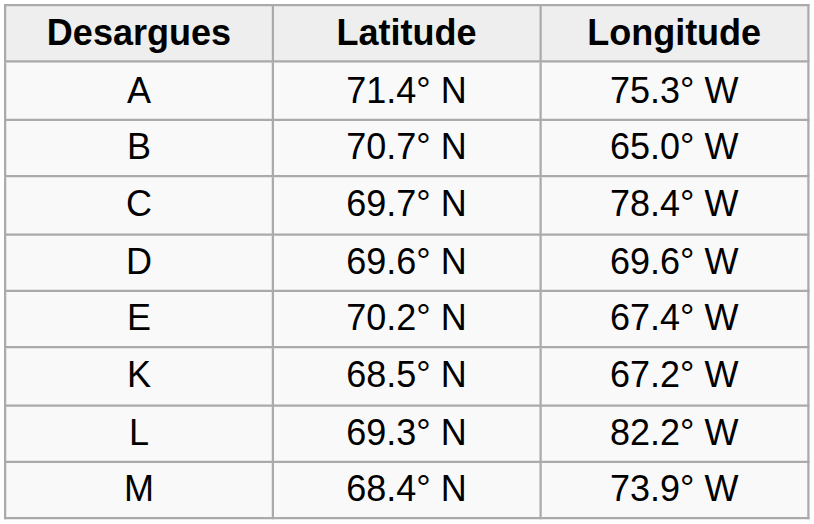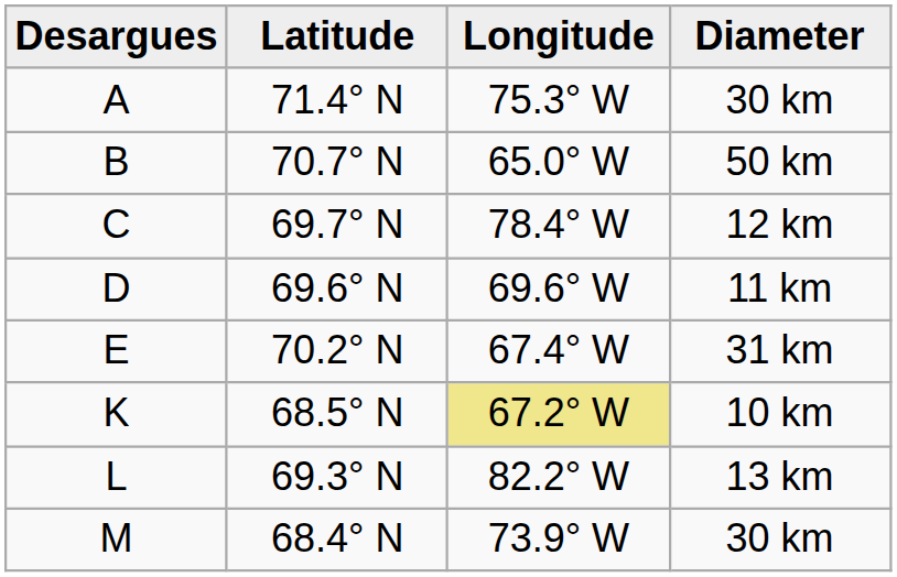 <table class="wikitable">
 <tr>
 <th width="25%" style="background:#eeeeee;">Desargues</th>
 <th width="25%" style="background:#eeeeee;">Latitude</th>
 <th width="25%" style="background:#eeeeee;">Longitude</th>
+<th width="25%" style="background:#eeeeee;">Diameter</th>
 </tr>
 <tr>
 <td align="center">A</td>
 <td align="center">71.4° N</td>
 <td align="center">75.3° W</td>
+<td align="center">30 km</td>
 </tr>
 <tr>
 <td align="center">B</td>
 <td align="center">70.7° N</td>
 <td align="center">65.0° W</td>
+<td align="center">50 km</td>
 </tr>
 <tr>
 <td align="center">C</td>
 <td align="center">69.7° N</td>
 <td align="center">78.4° W</td>
+<td align="center">12 km</td>
 </tr>
 <tr>
 <td align="center">D</td>
 <td align="center">69.6° N</td>
 <td align="center">69.6° W</td>
+<td align="center">11 km</td>
 </tr>
 <tr>
 <td align="center">E</td>
 <td align="center">70.2° N</td>
 <td align="center">67.4° W</td>
+<td align="center">31 km</td>
 </tr>
 <tr>
 <td align="center">K</td>
 <td align="center">68.5° N</td>
-<td align="center">67.2° W</td>
+<td align="center" style="background: khaki;">67.2° W</td>
+<td align="center">10 km</td>
 </tr>
 <tr>
 <td align="center">L</td>
 <td align="center">69.3° N</td>
 <td align="center">82.2° W</td>
+<td align="center">13 km</td>
 </tr>
 <tr>
 <td align="center">M</td>
 <td align="center">68.4° N</td>
 <td align="center">73.9° W</td>
+<td align="center">30 km</td>
 </tr>
 </table>
